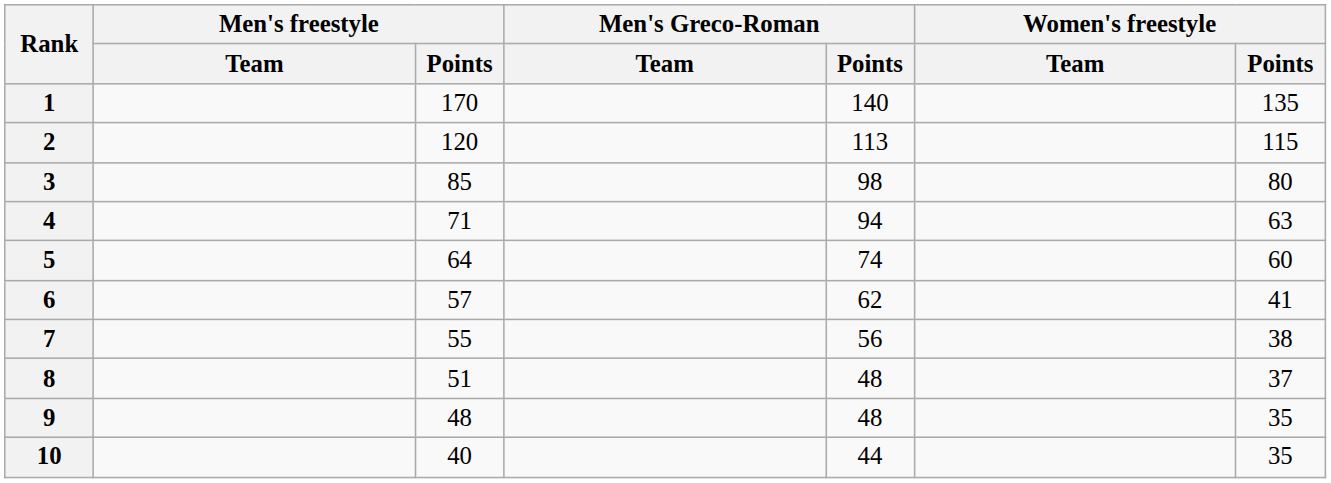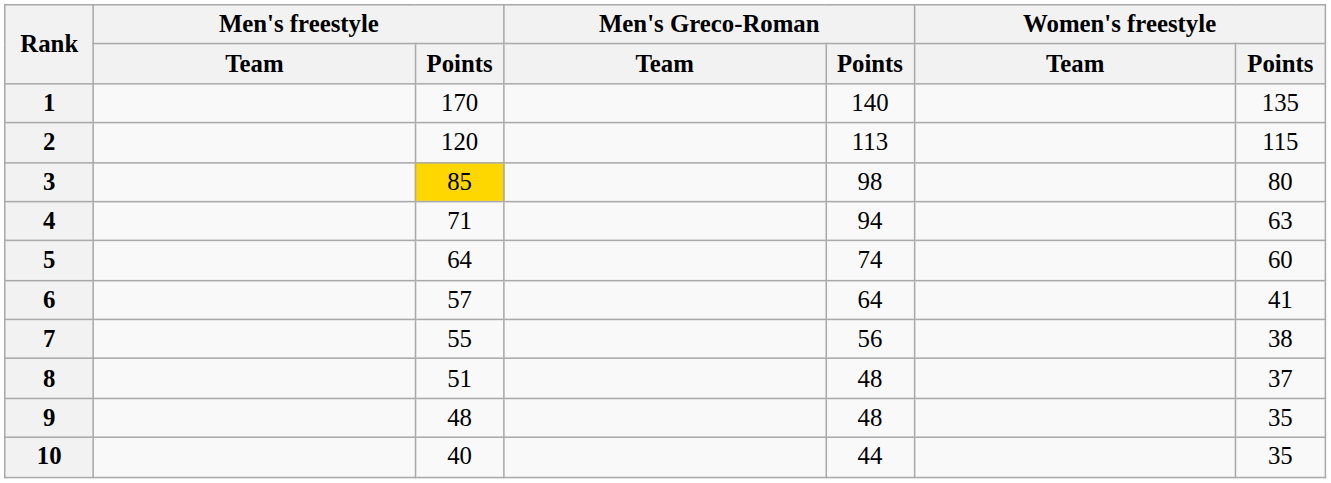 <table class="wikitable" style="text-align:center;">
 <tr>
 <th width=50 rowspan="2">Rank</th>
 <th colspan="2">Men's freestyle</th>
 <th colspan="2">Men's Greco-Roman</th>
 <th colspan="2">Women's freestyle</th>
 </tr>
 <tr>
 <th width=200>Team</th>
 <th width=50>Points</th>
 <th width=200>Team</th>
 <th width=50>Points</th>
 <th width=200>Team</th>
 <th width=50>Points</th>
 </tr>
 <tr>
 <th>1</th>
 <td align=left></td>
 <td>170</td>
 <td align=left></td>
 <td>140</td>
 <td align=left></td>
 <td>135</td>
 </tr>
 <tr>
 <th>2</th>
 <td align=left></td>
 <td>120</td>
 <td align=left></td>
 <td>113</td>
 <td align=left></td>
 <td>115</td>
 </tr>
 <tr>
 <th>3</th>
 <td align=left></td>
-<td>85</td>
+<td style="background: gold;">85</td>
 <td align=left></td>
 <td>98</td>
 <td align=left></td>
 <td>80</td>
 </tr>
 <tr>
 <th>4</th>
 <td align=left></td>
 <td>71</td>
 <td align=left></td>
 <td>94</td>
 <td align=left></td>
 <td>63</td>
 </tr>
 <tr>
 <th>5</th>
 <td align=left></td>
 <td>64</td>
 <td align=left></td>
 <td>74</td>
 <td align=left></td>
 <td>60</td>
 </tr>
 <tr>
 <th>6</th>
 <td align=left></td>
 <td>57</td>
 <td align=left></td>
-<td>62</td>
+<td>64</td>
 <td align=left></td>
 <td>41</td>
 </tr>
 <tr>
 <th>7</th>
 <td align=left></td>
 <td>55</td>
 <td align=left></td>
 <td>56</td>
 <td align=left></td>
 <td>38</td>
 </tr>
 <tr>
 <th>8</th>
 <td align=left></td>
 <td>51</td>
 <td align=left></td>
 <td>48</td>
 <td align=left></td>
 <td>37</td>
 </tr>
 <tr>
 <th>9</th>
 <td align=left></td>
 <td>48</td>
 <td align=left></td>
 <td>48</td>
 <td align=left></td>
 <td>35</td>
 </tr>
 <tr>
 <th>10</th>
 <td align=left></td>
 <td>40</td>
 <td align=left></td>
 <td>44</td>
 <td align=left></td>
 <td>35</td>
 </tr>
 </table>
